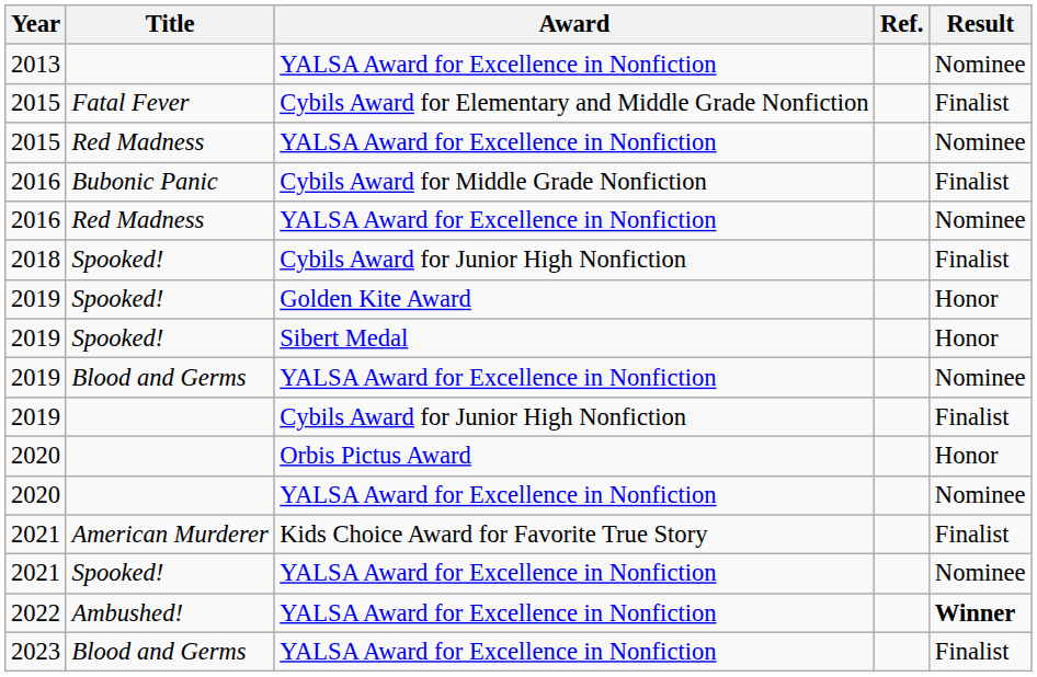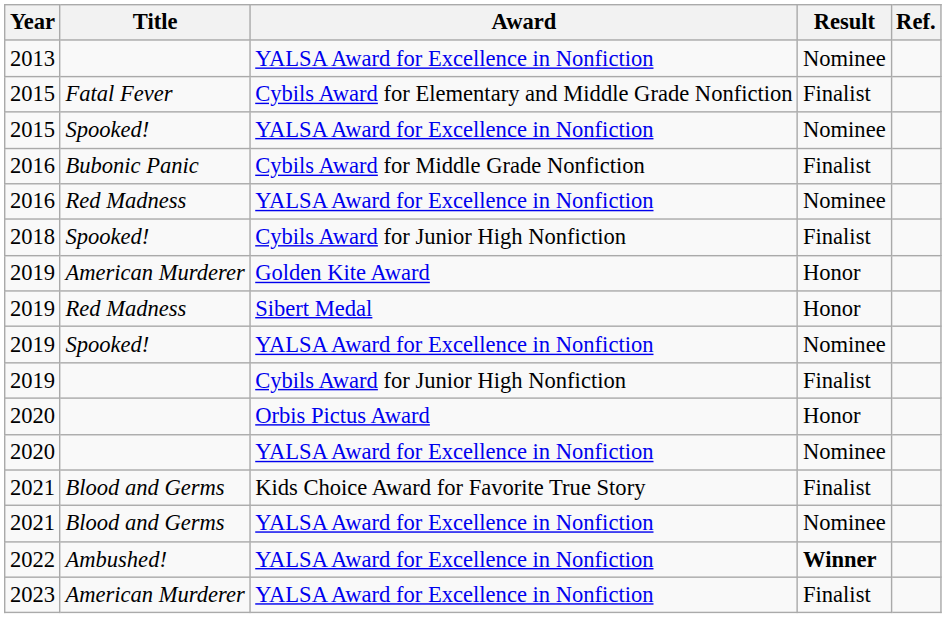 <table class="wikitable sortable mw-collapsible">
 <tr>
 <th>Year</th>
 <th>Title</th>
 <th>Award</th>
+<th>Result</th>
 <th>Ref.</th>
-<th>Result</th>
 </tr>
 <tr>
 <td>2013</td>
 <td></td>
 <td><a href='#'>YALSA Award for Excellence in Nonfiction</a></td>
+<td>Nominee</td>
 <td></td>
-<td>Nominee</td>
 </tr>
 <tr>
 <td>2015</td>
 <td><em>Fatal Fever</em></td>
 <td><a href='#'>Cybils Award</a> for Elementary and Middle Grade Nonfiction</td>
+<td>Finalist</td>
 <td></td>
-<td>Finalist</td>
 </tr>
 <tr>
 <td>2015</td>
-<td><em>Red Madness</em></td>
+<td><em>Spooked!</em></td>
 <td><a href='#'>YALSA Award for Excellence in Nonfiction</a></td>
+<td>Nominee</td>
 <td></td>
-<td>Nominee</td>
 </tr>
 <tr>
 <td>2016</td>
 <td><em>Bubonic Panic</em></td>
 <td><a href='#'>Cybils Award</a> for Middle Grade Nonfiction</td>
+<td>Finalist</td>
 <td></td>
-<td>Finalist</td>
 </tr>
 <tr>
 <td>2016</td>
 <td><em>Red Madness</em></td>
 <td><a href='#'>YALSA Award for Excellence in Nonfiction</a></td>
+<td>Nominee</td>
 <td></td>
-<td>Nominee</td>
 </tr>
 <tr>
 <td>2018</td>
 <td><em>Spooked!</em></td>
 <td><a href='#'>Cybils Award</a> for Junior High Nonfiction</td>
+<td>Finalist</td>
 <td></td>
-<td>Finalist</td>
+</tr>
+<tr>
+<td>2019</td>
+<td><em>American Murderer</em></td>
+<td><a href='#'>Golden Kite Award</a></td>
+<td>Honor</td>
+<td></td>
+</tr>
+<tr>
+<td>2019</td>
+<td><em>Red Madness</em></td>
+<td><a href='#'>Sibert Medal</a></td>
+<td>Honor</td>
+<td></td>
 </tr>
 <tr>
 <td>2019</td>
 <td><em>Spooked!</em></td>
-<td><a href='#'>Golden Kite Award</a></td>
+<td><a href='#'>YALSA Award for Excellence in Nonfiction</a></td>
+<td>Nominee</td>
 <td></td>
-<td>Honor</td>
-</tr>
-<tr>
-<td>2019</td>
-<td><em>Spooked!</em></td>
-<td><a href='#'>Sibert Medal</a></td>
-<td></td>
-<td>Honor</td>
-</tr>
-<tr>
-<td>2019</td>
-<td><em>Blood and Germs</em></td>
-<td><a href='#'>YALSA Award for Excellence in Nonfiction</a></td>
-<td></td>
-<td>Nominee</td>
 </tr>
 <tr>
 <td>2019</td>
 <td></td>
 <td><a href='#'>Cybils Award</a> for Junior High Nonfiction</td>
+<td>Finalist</td>
 <td></td>
-<td>Finalist</td>
 </tr>
 <tr>
 <td>2020</td>
 <td></td>
 <td><a href='#'>Orbis Pictus Award</a></td>
+<td>Honor</td>
 <td></td>
-<td>Honor</td>
 </tr>
 <tr>
 <td>2020</td>
 <td></td>
 <td><a href='#'>YALSA Award for Excellence in Nonfiction</a></td>
+<td>Nominee</td>
 <td></td>
-<td>Nominee</td>
 </tr>
 <tr>
 <td>2021</td>
-<td><em>American Murderer</em></td>
+<td><em>Blood and Germs</em></td>
 <td>Kids Choice Award for Favorite True Story</td>
+<td>Finalist</td>
 <td></td>
-<td>Finalist</td>
 </tr>
 <tr>
 <td>2021</td>
-<td><em>Spooked!</em></td>
+<td><em>Blood and Germs</em></td>
 <td><a href='#'>YALSA Award for Excellence in Nonfiction</a></td>
+<td>Nominee</td>
 <td></td>
-<td>Nominee</td>
 </tr>
 <tr>
 <td>2022</td>
 <td><em>Ambushed!</em></td>
 <td><a href='#'>YALSA Award for Excellence in Nonfiction</a></td>
+<td><strong>Winner</strong></td>
 <td></td>
-<td><strong>Winner</strong></td>
 </tr>
 <tr>
 <td>2023</td>
-<td><em>Blood and Germs</em></td>
+<td><em>American Murderer</em></td>
 <td><a href='#'>YALSA Award for Excellence in Nonfiction</a></td>
+<td>Finalist</td>
 <td></td>
-<td>Finalist</td>
 </tr>
 </table>
